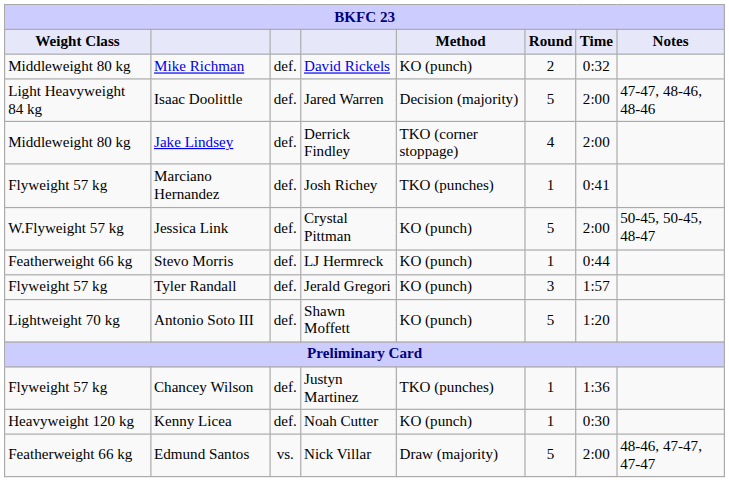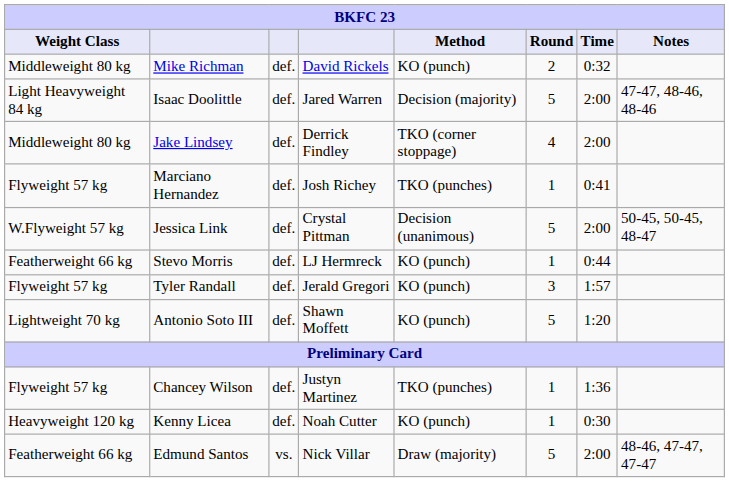 <table class="wikitable" style="font-size: 80%;">
 <tr>
 <th colspan="8" style="background-color: #ccf; color: #000080; text-align: center;"><strong>BKFC 23</strong></th>
 </tr>
 <tr>
 <th colspan="1" style="background-color: #E6E8FA; color: #000000; text-align: center;">Weight Class</th>
 <th colspan="1" style="background-color: #E6E8FA; color: #000000; text-align: center;"></th>
 <th colspan="1" style="background-color: #E6E8FA; color: #000000; text-align: center;"></th>
 <th colspan="1" style="background-color: #E6E8FA; color: #000000; text-align: center;"></th>
 <th colspan="1" style="background-color: #E6E8FA; color: #000000; text-align: center;">Method</th>
 <th colspan="1" style="background-color: #E6E8FA; color: #000000; text-align: center;">Round</th>
 <th colspan="1" style="background-color: #E6E8FA; color: #000000; text-align: center;">Time</th>
 <th colspan="1" style="background-color: #E6E8FA; color: #000000; text-align: center;">Notes</th>
 </tr>
 <tr>
 <td>Middleweight 80 kg</td>
 <td> <a href='#'>Mike Richman</a></td>
 <td align=center>def.</td>
 <td> <a href='#'>David Rickels</a></td>
 <td>KO (punch)</td>
 <td align=center>2</td>
 <td align=center>0:32</td>
 <td></td>
 </tr>
 <tr>
 <td>Light Heavyweight 84 kg</td>
 <td> Isaac Doolittle</td>
 <td align=center>def.</td>
 <td> Jared Warren</td>
 <td>Decision (majority)</td>
 <td align=center>5</td>
 <td align=center>2:00</td>
 <td>47-47, 48-46, 48-46</td>
 </tr>
 <tr>
 <td>Middleweight 80 kg</td>
 <td> <a href='#'>Jake Lindsey</a></td>
 <td align=center>def.</td>
 <td> Derrick Findley</td>
 <td>TKO (corner stoppage)</td>
 <td align=center>4</td>
 <td align=center>2:00</td>
 <td></td>
 </tr>
 <tr>
 <td>Flyweight 57 kg</td>
 <td> Marciano Hernandez</td>
 <td align=center>def.</td>
 <td> Josh Richey</td>
 <td>TKO (punches)</td>
 <td align=center>1</td>
 <td align=center>0:41</td>
 <td></td>
 </tr>
 <tr>
 <td>W.Flyweight 57 kg</td>
 <td> Jessica Link</td>
 <td align=center>def.</td>
 <td> Crystal Pittman</td>
-<td>KO (punch)</td>
+<td>Decision (unanimous)</td>
 <td align=center>5</td>
 <td align=center>2:00</td>
 <td>50-45, 50-45, 48-47</td>
 </tr>
 <tr>
 <td>Featherweight 66 kg</td>
 <td> Stevo Morris</td>
 <td align=center>def.</td>
 <td> LJ Hermreck</td>
 <td>KO (punch)</td>
 <td align=center>1</td>
 <td align=center>0:44</td>
 <td></td>
 </tr>
 <tr>
 <td>Flyweight 57 kg</td>
 <td> Tyler Randall</td>
 <td align=center>def.</td>
 <td> Jerald Gregori</td>
 <td>KO (punch)</td>
 <td align=center>3</td>
 <td align=center>1:57</td>
 <td></td>
 </tr>
 <tr>
 <td>Lightweight 70 kg</td>
 <td> Antonio Soto III</td>
 <td align=center>def.</td>
 <td> Shawn Moffett</td>
 <td>KO (punch)</td>
 <td align=center>5</td>
 <td align=center>1:20</td>
 <td></td>
 </tr>
 <tr>
 <th colspan="8" style="background-color: #ccf; color: #000080; text-align: center;"><strong>Preliminary Card</strong></th>
 </tr>
 <tr>
 <td>Flyweight 57 kg</td>
 <td> Chancey Wilson</td>
 <td align=center>def.</td>
 <td> Justyn Martinez</td>
 <td>TKO (punches)</td>
 <td align=center>1</td>
 <td align=center>1:36</td>
 <td></td>
 </tr>
 <tr>
 <td>Heavyweight 120 kg</td>
 <td> Kenny Licea</td>
 <td align=center>def.</td>
 <td> Noah Cutter</td>
 <td>KO (punch)</td>
 <td align=center>1</td>
 <td align=center>0:30</td>
 <td></td>
 </tr>
 <tr>
 <td>Featherweight 66 kg</td>
 <td> Edmund Santos</td>
 <td align=center>vs.</td>
 <td> Nick Villar</td>
 <td>Draw (majority)</td>
 <td align=center>5</td>
 <td align=center>2:00</td>
 <td>48-46, 47-47, 47-47</td>
 </tr>
 </table>
